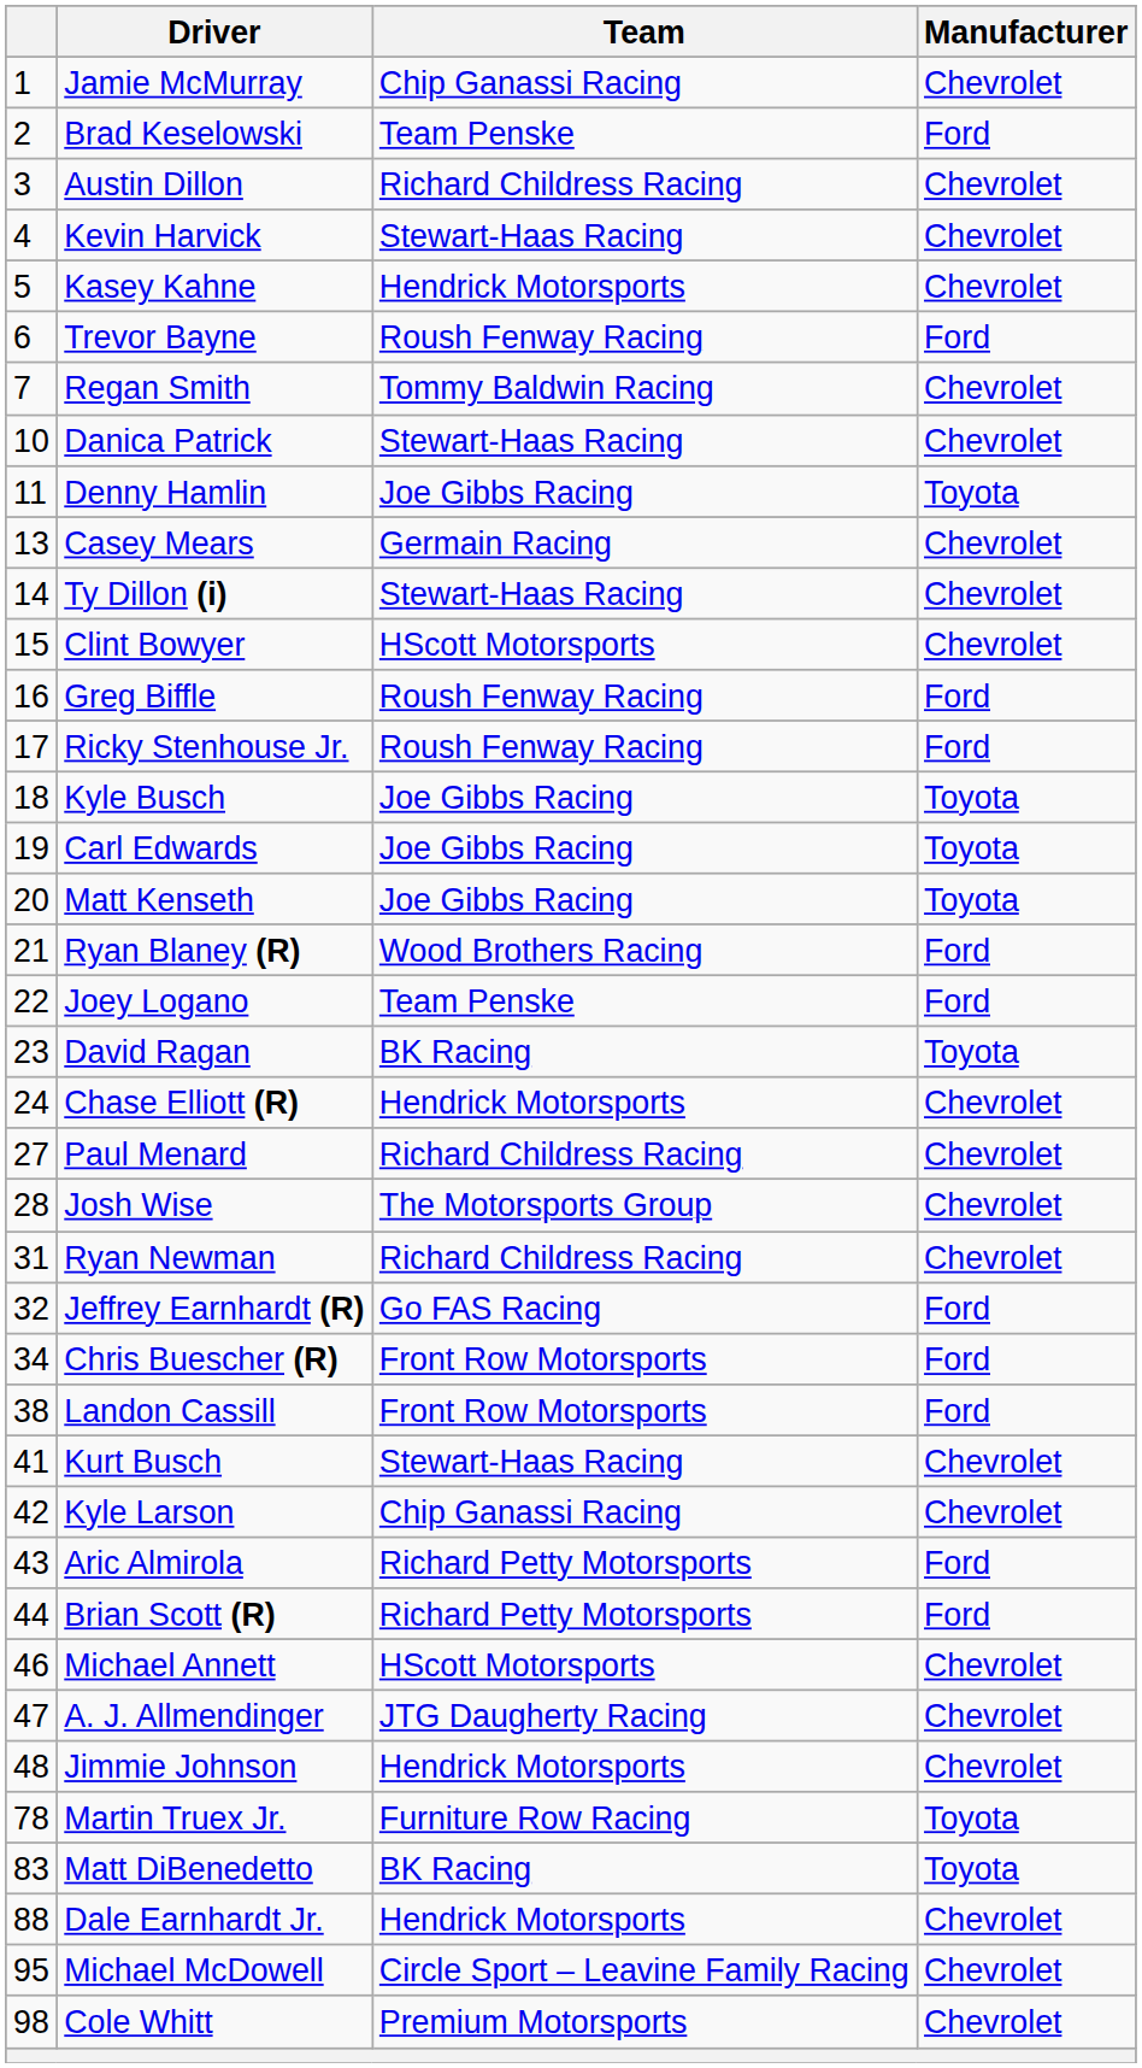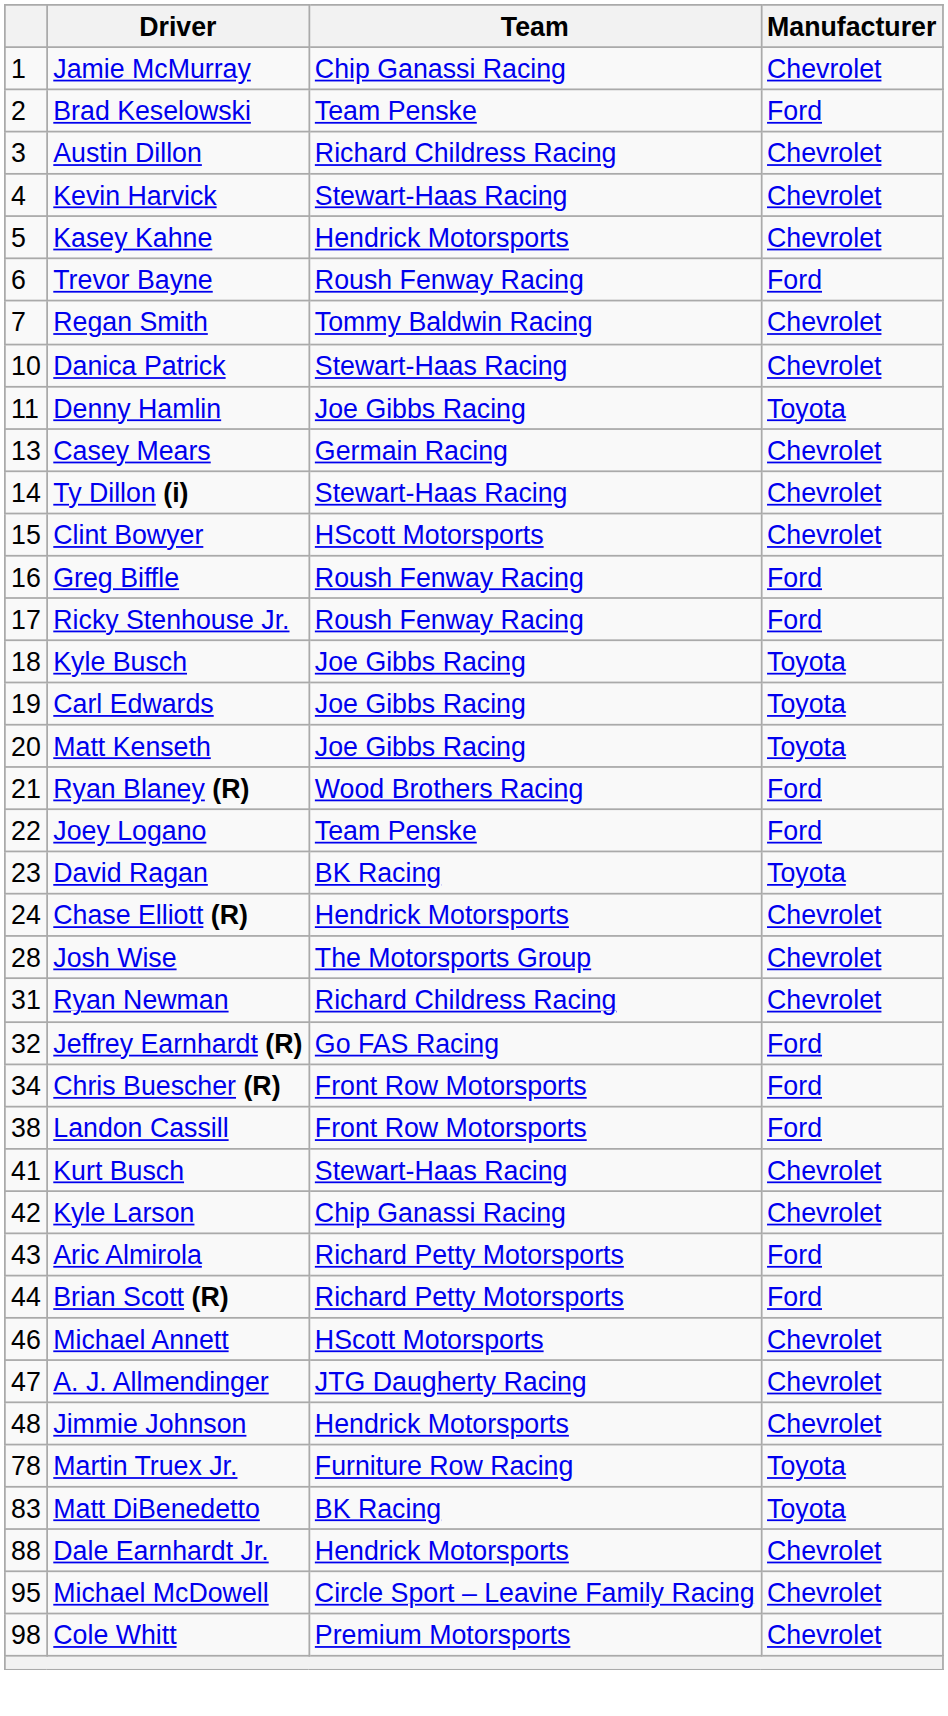 <table class="wikitable" style="font-size:95%">
 <tr>
 <th></th>
 <th>Driver</th>
 <th>Team</th>
 <th>Manufacturer</th>
 </tr>
 <tr>
 <td>1</td>
 <td><a href='#'>Jamie McMurray</a></td>
 <td><a href='#'>Chip Ganassi Racing</a></td>
 <td><a href='#'>Chevrolet</a></td>
 </tr>
 <tr>
 <td>2</td>
 <td><a href='#'>Brad Keselowski</a></td>
 <td><a href='#'>Team Penske</a></td>
 <td><a href='#'>Ford</a></td>
 </tr>
 <tr>
 <td>3</td>
 <td><a href='#'>Austin Dillon</a></td>
 <td><a href='#'>Richard Childress Racing</a></td>
 <td><a href='#'>Chevrolet</a></td>
 </tr>
 <tr>
 <td>4</td>
 <td><a href='#'>Kevin Harvick</a></td>
 <td><a href='#'>Stewart-Haas Racing</a></td>
 <td><a href='#'>Chevrolet</a></td>
 </tr>
 <tr>
 <td>5</td>
 <td><a href='#'>Kasey Kahne</a></td>
 <td><a href='#'>Hendrick Motorsports</a></td>
 <td><a href='#'>Chevrolet</a></td>
 </tr>
 <tr>
 <td>6</td>
 <td><a href='#'>Trevor Bayne</a></td>
 <td><a href='#'>Roush Fenway Racing</a></td>
 <td><a href='#'>Ford</a></td>
 </tr>
 <tr>
 <td>7</td>
 <td><a href='#'>Regan Smith</a></td>
 <td><a href='#'>Tommy Baldwin Racing</a></td>
 <td><a href='#'>Chevrolet</a></td>
 </tr>
 <tr>
 <td>10</td>
 <td><a href='#'>Danica Patrick</a></td>
 <td><a href='#'>Stewart-Haas Racing</a></td>
 <td><a href='#'>Chevrolet</a></td>
 </tr>
 <tr>
 <td>11</td>
 <td><a href='#'>Denny Hamlin</a></td>
 <td><a href='#'>Joe Gibbs Racing</a></td>
 <td><a href='#'>Toyota</a></td>
 </tr>
 <tr>
 <td>13</td>
 <td><a href='#'>Casey Mears</a></td>
 <td><a href='#'>Germain Racing</a></td>
 <td><a href='#'>Chevrolet</a></td>
 </tr>
 <tr>
 <td>14</td>
 <td><a href='#'>Ty Dillon</a> <strong>(i)</strong></td>
 <td><a href='#'>Stewart-Haas Racing</a></td>
 <td><a href='#'>Chevrolet</a></td>
 </tr>
 <tr>
 <td>15</td>
 <td><a href='#'>Clint Bowyer</a></td>
 <td><a href='#'>HScott Motorsports</a></td>
 <td><a href='#'>Chevrolet</a></td>
 </tr>
 <tr>
 <td>16</td>
 <td><a href='#'>Greg Biffle</a></td>
 <td><a href='#'>Roush Fenway Racing</a></td>
 <td><a href='#'>Ford</a></td>
 </tr>
 <tr>
 <td>17</td>
 <td><a href='#'>Ricky Stenhouse Jr.</a></td>
 <td><a href='#'>Roush Fenway Racing</a></td>
 <td><a href='#'>Ford</a></td>
 </tr>
 <tr>
 <td>18</td>
 <td><a href='#'>Kyle Busch</a></td>
 <td><a href='#'>Joe Gibbs Racing</a></td>
 <td><a href='#'>Toyota</a></td>
 </tr>
 <tr>
 <td>19</td>
 <td><a href='#'>Carl Edwards</a></td>
 <td><a href='#'>Joe Gibbs Racing</a></td>
 <td><a href='#'>Toyota</a></td>
 </tr>
 <tr>
 <td>20</td>
 <td><a href='#'>Matt Kenseth</a></td>
 <td><a href='#'>Joe Gibbs Racing</a></td>
 <td><a href='#'>Toyota</a></td>
 </tr>
 <tr>
 <td>21</td>
 <td><a href='#'>Ryan Blaney</a> <strong>(R)</strong></td>
 <td><a href='#'>Wood Brothers Racing</a></td>
 <td><a href='#'>Ford</a></td>
 </tr>
 <tr>
 <td>22</td>
 <td><a href='#'>Joey Logano</a></td>
 <td><a href='#'>Team Penske</a></td>
 <td><a href='#'>Ford</a></td>
 </tr>
 <tr>
 <td>23</td>
 <td><a href='#'>David Ragan</a></td>
 <td><a href='#'>BK Racing</a></td>
 <td><a href='#'>Toyota</a></td>
 </tr>
 <tr>
 <td>24</td>
 <td><a href='#'>Chase Elliott</a> <strong>(R)</strong></td>
 <td><a href='#'>Hendrick Motorsports</a></td>
 <td><a href='#'>Chevrolet</a></td>
 </tr>
 <tr>
-<td>27</td>
-<td><a href='#'>Paul Menard</a></td>
-<td><a href='#'>Richard Childress Racing</a></td>
-<td><a href='#'>Chevrolet</a></td>
-</tr>
-<tr>
 <td>28</td>
 <td><a href='#'>Josh Wise</a></td>
 <td><a href='#'>The Motorsports Group</a></td>
 <td><a href='#'>Chevrolet</a></td>
 </tr>
 <tr>
 <td>31</td>
 <td><a href='#'>Ryan Newman</a></td>
 <td><a href='#'>Richard Childress Racing</a></td>
 <td><a href='#'>Chevrolet</a></td>
 </tr>
 <tr>
 <td>32</td>
 <td><a href='#'>Jeffrey Earnhardt</a> <strong>(R)</strong></td>
 <td><a href='#'>Go FAS Racing</a></td>
 <td><a href='#'>Ford</a></td>
 </tr>
 <tr>
 <td>34</td>
 <td><a href='#'>Chris Buescher</a> <strong>(R)</strong></td>
 <td><a href='#'>Front Row Motorsports</a></td>
 <td><a href='#'>Ford</a></td>
 </tr>
 <tr>
 <td>38</td>
 <td><a href='#'>Landon Cassill</a></td>
 <td><a href='#'>Front Row Motorsports</a></td>
 <td><a href='#'>Ford</a></td>
 </tr>
 <tr>
 <td>41</td>
 <td><a href='#'>Kurt Busch</a></td>
 <td><a href='#'>Stewart-Haas Racing</a></td>
 <td><a href='#'>Chevrolet</a></td>
 </tr>
 <tr>
 <td>42</td>
 <td><a href='#'>Kyle Larson</a></td>
 <td><a href='#'>Chip Ganassi Racing</a></td>
 <td><a href='#'>Chevrolet</a></td>
 </tr>
 <tr>
 <td>43</td>
 <td><a href='#'>Aric Almirola</a></td>
 <td><a href='#'>Richard Petty Motorsports</a></td>
 <td><a href='#'>Ford</a></td>
 </tr>
 <tr>
 <td>44</td>
 <td><a href='#'>Brian Scott</a> <strong>(R)</strong></td>
 <td><a href='#'>Richard Petty Motorsports</a></td>
 <td><a href='#'>Ford</a></td>
 </tr>
 <tr>
 <td>46</td>
 <td><a href='#'>Michael Annett</a></td>
 <td><a href='#'>HScott Motorsports</a></td>
 <td><a href='#'>Chevrolet</a></td>
 </tr>
 <tr>
 <td>47</td>
 <td><a href='#'>A. J. Allmendinger</a></td>
 <td><a href='#'>JTG Daugherty Racing</a></td>
 <td><a href='#'>Chevrolet</a></td>
 </tr>
 <tr>
 <td>48</td>
 <td><a href='#'>Jimmie Johnson</a></td>
 <td><a href='#'>Hendrick Motorsports</a></td>
 <td><a href='#'>Chevrolet</a></td>
 </tr>
 <tr>
 <td>78</td>
 <td><a href='#'>Martin Truex Jr.</a></td>
 <td><a href='#'>Furniture Row Racing</a></td>
 <td><a href='#'>Toyota</a></td>
 </tr>
 <tr>
 <td>83</td>
 <td><a href='#'>Matt DiBenedetto</a></td>
 <td><a href='#'>BK Racing</a></td>
 <td><a href='#'>Toyota</a></td>
 </tr>
 <tr>
 <td>88</td>
 <td><a href='#'>Dale Earnhardt Jr.</a></td>
 <td><a href='#'>Hendrick Motorsports</a></td>
 <td><a href='#'>Chevrolet</a></td>
 </tr>
 <tr>
 <td>95</td>
 <td><a href='#'>Michael McDowell</a></td>
 <td><a href='#'>Circle Sport – Leavine Family Racing</a></td>
 <td><a href='#'>Chevrolet</a></td>
 </tr>
 <tr>
 <td>98</td>
 <td><a href='#'>Cole Whitt</a></td>
 <td><a href='#'>Premium Motorsports</a></td>
 <td><a href='#'>Chevrolet</a></td>
 </tr>
 <tr>
 <th colspan="4"></th>
 </tr>
 </table>
